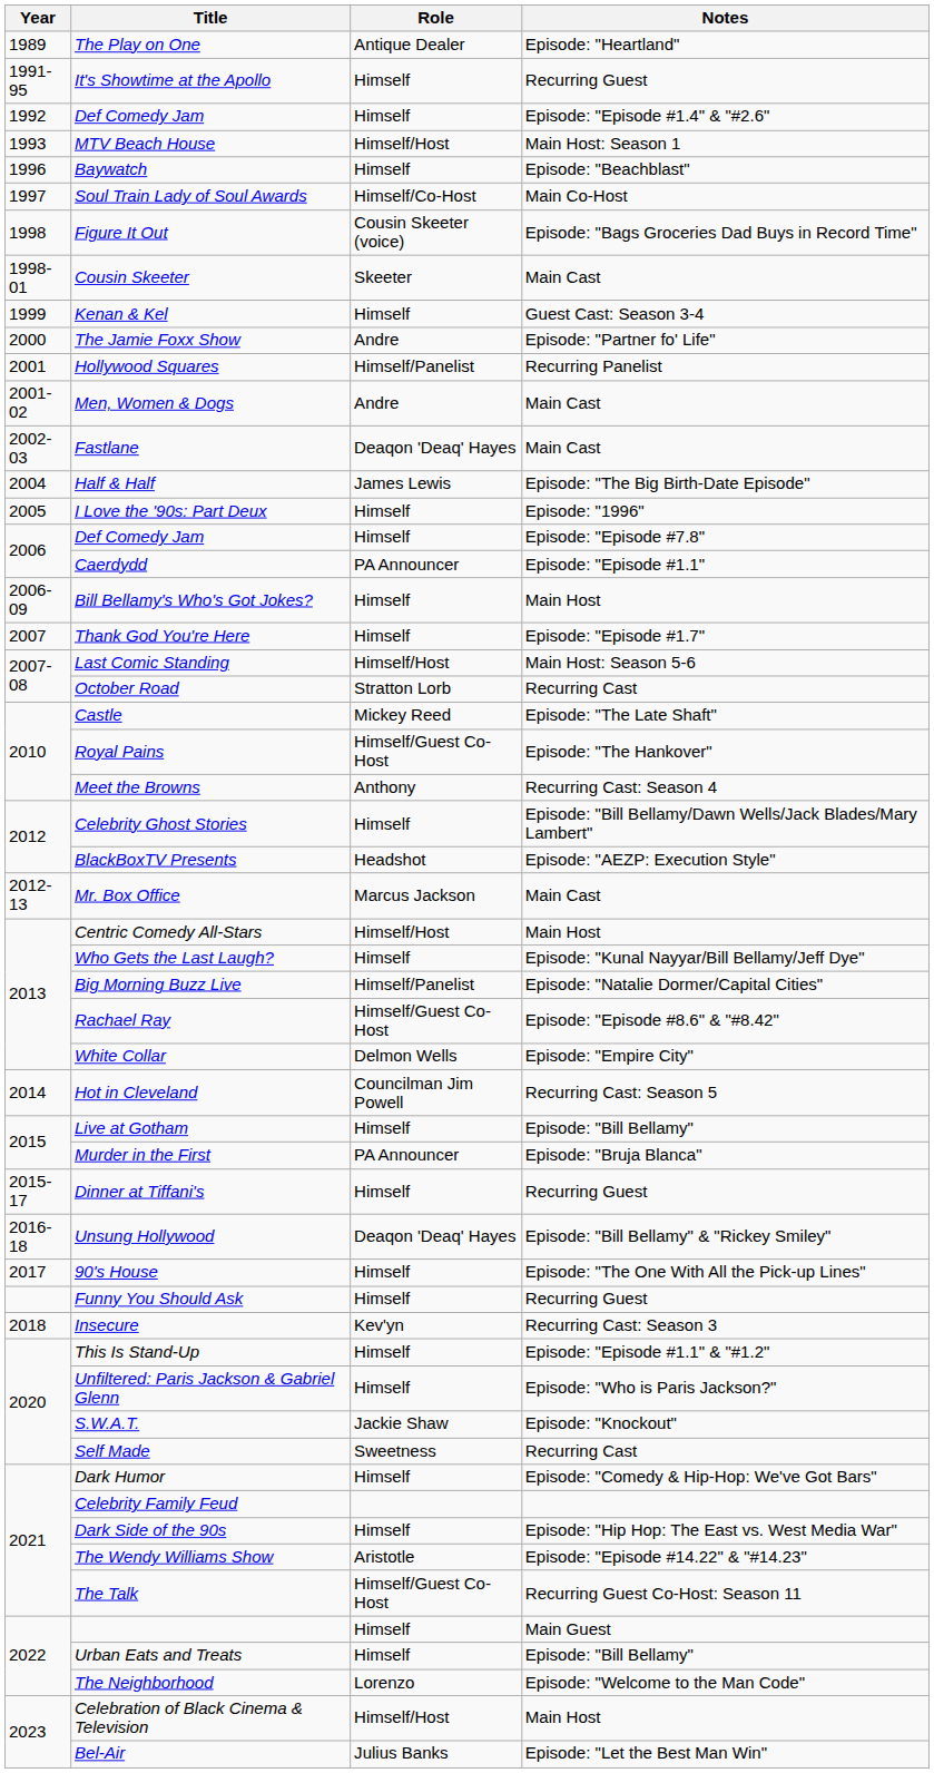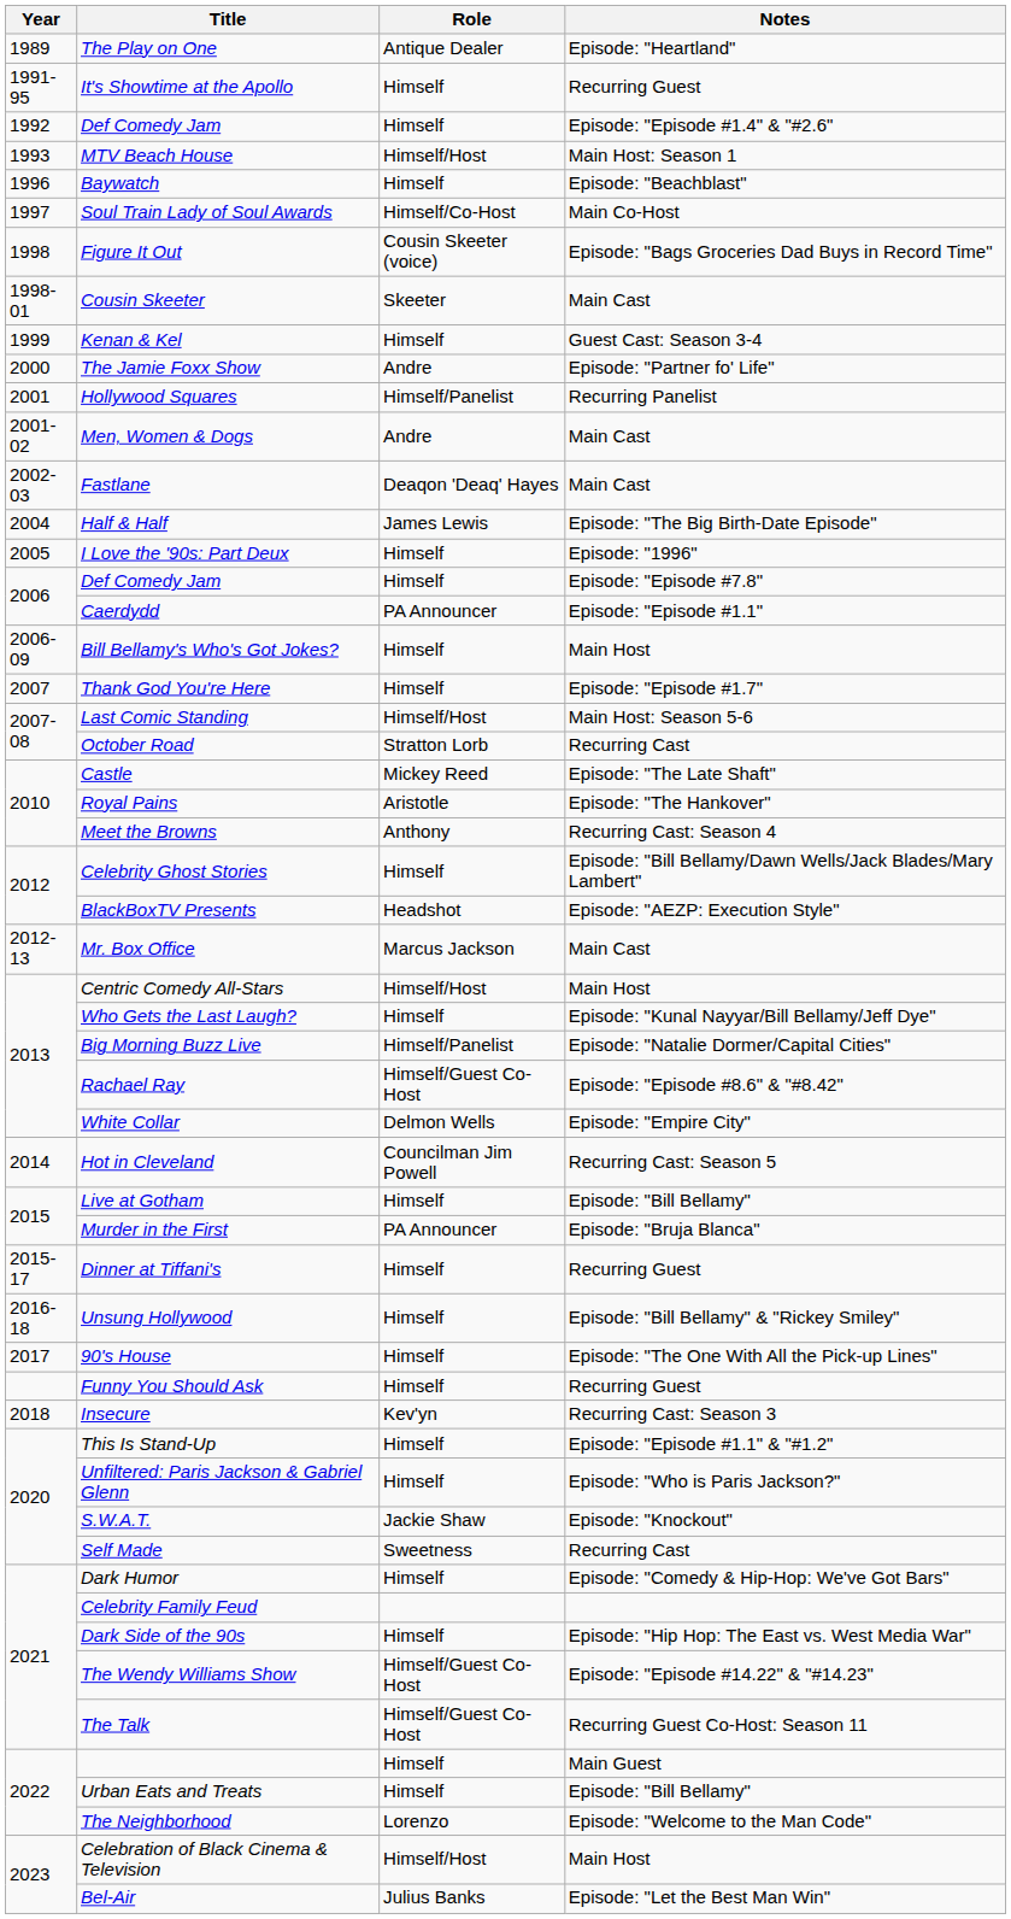 <table class="wikitable plainrowheaders sortable" style="margin-right: 0;">
 <tr>
 <th>Year</th>
 <th>Title</th>
 <th>Role</th>
 <th>Notes</th>
 </tr>
 <tr>
 <td>1989</td>
 <td><em><a href='#'>The Play on One</a></em></td>
 <td>Antique Dealer</td>
 <td>Episode: "Heartland"</td>
 </tr>
 <tr>
 <td>1991-95</td>
 <td><em><a href='#'>It's Showtime at the Apollo</a></em></td>
 <td>Himself</td>
 <td>Recurring Guest</td>
 </tr>
 <tr>
 <td>1992</td>
 <td><em><a href='#'>Def Comedy Jam</a></em></td>
 <td>Himself</td>
 <td>Episode: "Episode #1.4" & "#2.6"</td>
 </tr>
 <tr>
 <td>1993</td>
 <td><em><a href='#'>MTV Beach House</a></em></td>
 <td>Himself/Host</td>
 <td>Main Host: Season 1</td>
 </tr>
 <tr>
 <td>1996</td>
 <td><em><a href='#'>Baywatch</a></em></td>
 <td>Himself</td>
 <td>Episode: "Beachblast"</td>
 </tr>
 <tr>
 <td>1997</td>
 <td><em><a href='#'>Soul Train Lady of Soul Awards</a></em></td>
 <td>Himself/Co-Host</td>
 <td>Main Co-Host</td>
 </tr>
 <tr>
 <td>1998</td>
 <td><em><a href='#'>Figure It Out</a></em></td>
 <td>Cousin Skeeter (voice)</td>
 <td>Episode: "Bags Groceries Dad Buys in Record Time"</td>
 </tr>
 <tr>
 <td>1998-01</td>
 <td><em><a href='#'>Cousin Skeeter</a></em></td>
 <td>Skeeter</td>
 <td>Main Cast</td>
 </tr>
 <tr>
 <td>1999</td>
 <td><em><a href='#'>Kenan & Kel</a></em></td>
 <td>Himself</td>
 <td>Guest Cast: Season 3-4</td>
 </tr>
 <tr>
 <td>2000</td>
 <td><em><a href='#'>The Jamie Foxx Show</a></em></td>
 <td>Andre</td>
 <td>Episode: "Partner fo' Life"</td>
 </tr>
 <tr>
 <td>2001</td>
 <td><em><a href='#'>Hollywood Squares</a></em></td>
 <td>Himself/Panelist</td>
 <td>Recurring Panelist</td>
 </tr>
 <tr>
 <td>2001-02</td>
 <td><em><a href='#'>Men, Women & Dogs</a></em></td>
 <td>Andre</td>
 <td>Main Cast</td>
 </tr>
 <tr>
 <td>2002-03</td>
 <td><em><a href='#'>Fastlane</a></em></td>
 <td>Deaqon 'Deaq' Hayes</td>
 <td>Main Cast</td>
 </tr>
 <tr>
 <td>2004</td>
 <td><em><a href='#'>Half & Half</a></em></td>
 <td>James Lewis</td>
 <td>Episode: "The Big Birth-Date Episode"</td>
 </tr>
 <tr>
 <td>2005</td>
 <td><em><a href='#'>I Love the '90s: Part Deux</a></em></td>
 <td>Himself</td>
 <td>Episode: "1996"</td>
 </tr>
 <tr>
 <td rowspan=2>2006</td>
 <td><em><a href='#'>Def Comedy Jam</a></em></td>
 <td>Himself</td>
 <td>Episode: "Episode #7.8"</td>
 </tr>
 <tr>
 <td><em><a href='#'>Caerdydd</a></em></td>
 <td>PA Announcer</td>
 <td>Episode: "Episode #1.1"</td>
 </tr>
 <tr>
 <td>2006-09</td>
 <td><em><a href='#'>Bill Bellamy's Who's Got Jokes?</a></em></td>
 <td>Himself</td>
 <td>Main Host</td>
 </tr>
 <tr>
 <td>2007</td>
 <td><em><a href='#'>Thank God You're Here</a></em></td>
 <td>Himself</td>
 <td>Episode: "Episode #1.7"</td>
 </tr>
 <tr>
 <td rowspan=2>2007-08</td>
 <td><em><a href='#'>Last Comic Standing</a></em></td>
 <td>Himself/Host</td>
 <td>Main Host: Season 5-6</td>
 </tr>
 <tr>
 <td><em><a href='#'>October Road</a></em></td>
 <td>Stratton Lorb</td>
 <td>Recurring Cast</td>
 </tr>
 <tr>
 <td rowspan=3>2010</td>
 <td><em><a href='#'>Castle</a></em></td>
 <td>Mickey Reed</td>
 <td>Episode: "The Late Shaft"</td>
 </tr>
 <tr>
 <td><em><a href='#'>Royal Pains</a></em></td>
-<td>Himself/Guest Co-Host</td>
+<td>Aristotle</td>
 <td>Episode: "The Hankover"</td>
 </tr>
 <tr>
 <td><em><a href='#'>Meet the Browns</a></em></td>
 <td>Anthony</td>
 <td>Recurring Cast: Season 4</td>
 </tr>
 <tr>
 <td rowspan=2>2012</td>
 <td><em><a href='#'>Celebrity Ghost Stories</a></em></td>
 <td>Himself</td>
 <td>Episode: "Bill Bellamy/Dawn Wells/Jack Blades/Mary Lambert"</td>
 </tr>
 <tr>
 <td><em><a href='#'>BlackBoxTV Presents</a></em></td>
 <td>Headshot</td>
 <td>Episode: "AEZP: Execution Style"</td>
 </tr>
 <tr>
 <td>2012-13</td>
 <td><em><a href='#'>Mr. Box Office</a></em></td>
 <td>Marcus Jackson</td>
 <td>Main Cast</td>
 </tr>
 <tr>
 <td rowspan=5>2013</td>
 <td><em>Centric Comedy All-Stars</em></td>
 <td>Himself/Host</td>
 <td>Main Host</td>
 </tr>
 <tr>
 <td><em><a href='#'>Who Gets the Last Laugh?</a></em></td>
 <td>Himself</td>
 <td>Episode: "Kunal Nayyar/Bill Bellamy/Jeff Dye"</td>
 </tr>
 <tr>
 <td><em><a href='#'>Big Morning Buzz Live</a></em></td>
 <td>Himself/Panelist</td>
 <td>Episode: "Natalie Dormer/Capital Cities"</td>
 </tr>
 <tr>
 <td><em><a href='#'>Rachael Ray</a></em></td>
 <td>Himself/Guest Co-Host</td>
 <td>Episode: "Episode #8.6" & "#8.42"</td>
 </tr>
 <tr>
 <td><em><a href='#'>White Collar</a></em></td>
 <td>Delmon Wells</td>
 <td>Episode: "Empire City"</td>
 </tr>
 <tr>
 <td>2014</td>
 <td><em><a href='#'>Hot in Cleveland</a></em></td>
 <td>Councilman Jim Powell</td>
 <td>Recurring Cast: Season 5</td>
 </tr>
 <tr>
 <td rowspan=2>2015</td>
 <td><em><a href='#'>Live at Gotham</a></em></td>
 <td>Himself</td>
 <td>Episode: "Bill Bellamy"</td>
 </tr>
 <tr>
 <td><em><a href='#'>Murder in the First</a></em></td>
 <td>PA Announcer</td>
 <td>Episode: "Bruja Blanca"</td>
 </tr>
 <tr>
 <td>2015-17</td>
 <td><em><a href='#'>Dinner at Tiffani's</a></em></td>
 <td>Himself</td>
 <td>Recurring Guest</td>
 </tr>
 <tr>
 <td>2016-18</td>
 <td><em><a href='#'>Unsung Hollywood</a></em></td>
-<td>Deaqon 'Deaq' Hayes</td>
+<td>Himself</td>
 <td>Episode: "Bill Bellamy" & "Rickey Smiley"</td>
 </tr>
 <tr>
 <td>2017</td>
 <td><em><a href='#'>90's House</a></em></td>
 <td>Himself</td>
 <td>Episode: "The One With All the Pick-up Lines"</td>
 </tr>
 <tr>
 <td></td>
 <td><em><a href='#'>Funny You Should Ask</a></em></td>
 <td>Himself</td>
 <td>Recurring Guest</td>
 </tr>
 <tr>
 <td>2018</td>
 <td><em><a href='#'>Insecure</a></em></td>
 <td>Kev'yn</td>
 <td>Recurring Cast: Season 3</td>
 </tr>
 <tr>
 <td rowspan=4>2020</td>
 <td><em>This Is Stand-Up</em></td>
 <td>Himself</td>
 <td>Episode: "Episode #1.1" & "#1.2"</td>
 </tr>
 <tr>
 <td><em><a href='#'>Unfiltered: Paris Jackson & Gabriel Glenn</a></em></td>
 <td>Himself</td>
 <td>Episode: "Who is Paris Jackson?"</td>
 </tr>
 <tr>
 <td><em><a href='#'>S.W.A.T.</a></em></td>
 <td>Jackie Shaw</td>
 <td>Episode: "Knockout"</td>
 </tr>
 <tr>
 <td><em><a href='#'>Self Made</a></em></td>
 <td>Sweetness</td>
 <td>Recurring Cast</td>
 </tr>
 <tr>
 <td rowspan=5>2021</td>
 <td><em>Dark Humor</em></td>
 <td>Himself</td>
 <td>Episode: "Comedy & Hip-Hop: We've Got Bars"</td>
 </tr>
 <tr>
 <td><em><a href='#'>Celebrity Family Feud</a></em></td>
 <td></td>
 <td></td>
 </tr>
 <tr>
 <td><em><a href='#'>Dark Side of the 90s</a></em></td>
 <td>Himself</td>
 <td>Episode: "Hip Hop: The East vs. West Media War"</td>
 </tr>
 <tr>
 <td><em><a href='#'>The Wendy Williams Show</a></em></td>
-<td>Aristotle</td>
+<td>Himself/Guest Co-Host</td>
 <td>Episode: "Episode #14.22" & "#14.23"</td>
 </tr>
 <tr>
 <td><em><a href='#'>The Talk</a></em></td>
 <td>Himself/Guest Co-Host</td>
 <td>Recurring Guest Co-Host: Season 11</td>
 </tr>
 <tr>
 <td rowspan=3>2022</td>
 <td></td>
 <td>Himself</td>
 <td>Main Guest</td>
 </tr>
 <tr>
 <td><em>Urban Eats and Treats</em></td>
 <td>Himself</td>
 <td>Episode: "Bill Bellamy"</td>
 </tr>
 <tr>
 <td><em><a href='#'>The Neighborhood</a></em></td>
 <td>Lorenzo</td>
 <td>Episode: "Welcome to the Man Code"</td>
 </tr>
 <tr>
 <td rowspan=2>2023</td>
 <td><em>Celebration of Black Cinema & Television</em></td>
 <td>Himself/Host</td>
 <td>Main Host</td>
 </tr>
 <tr>
 <td><em><a href='#'>Bel-Air</a></em></td>
 <td>Julius Banks</td>
 <td>Episode: "Let the Best Man Win"</td>
 </tr>
 </table>
